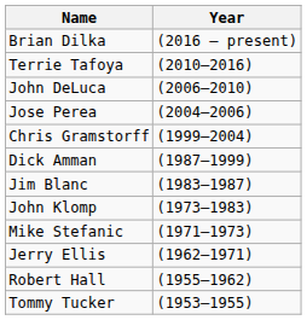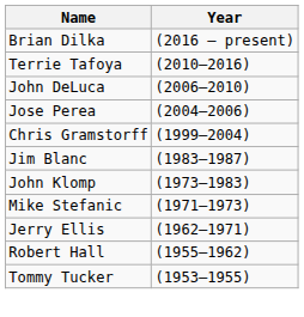 <table class="wikitable">
 <tr>
 <th>Name</th>
 <th>Year</th>
 </tr>
 <tr>
 <td>Brian Dilka</td>
 <td>(2016 – present)</td>
 </tr>
 <tr>
 <td>Terrie Tafoya</td>
 <td>(2010–2016)</td>
 </tr>
 <tr>
 <td>John DeLuca</td>
 <td>(2006–2010)</td>
 </tr>
 <tr>
 <td>Jose Perea</td>
 <td>(2004–2006)</td>
 </tr>
 <tr>
 <td>Chris Gramstorff</td>
 <td>(1999–2004)</td>
 </tr>
 <tr>
-<td>Dick Amman</td>
-<td>(1987–1999)</td>
-</tr>
-<tr>
 <td>Jim Blanc</td>
 <td>(1983–1987)</td>
 </tr>
 <tr>
 <td>John Klomp</td>
 <td>(1973–1983)</td>
 </tr>
 <tr>
 <td>Mike Stefanic</td>
 <td>(1971–1973)</td>
 </tr>
 <tr>
 <td>Jerry Ellis</td>
 <td>(1962–1971)</td>
 </tr>
 <tr>
 <td>Robert Hall</td>
 <td>(1955–1962)</td>
 </tr>
 <tr>
 <td>Tommy Tucker</td>
 <td>(1953–1955)</td>
 </tr>
 </table>
